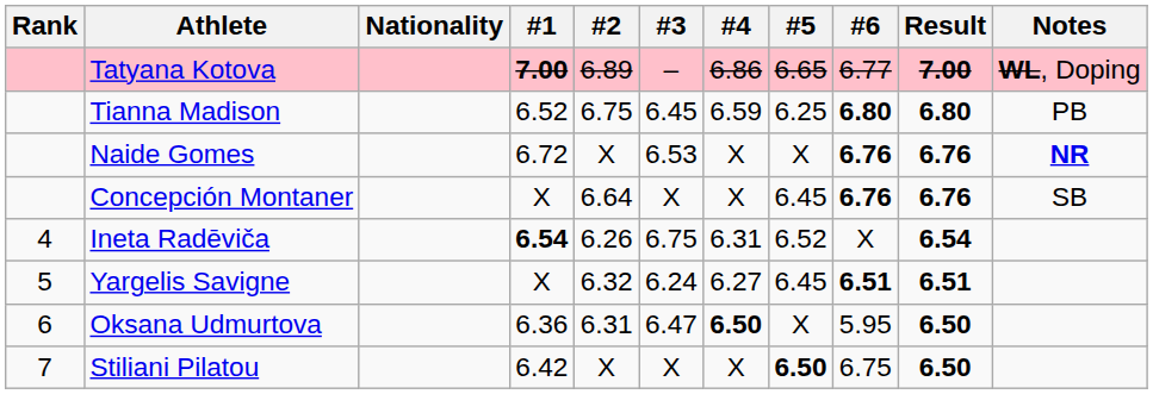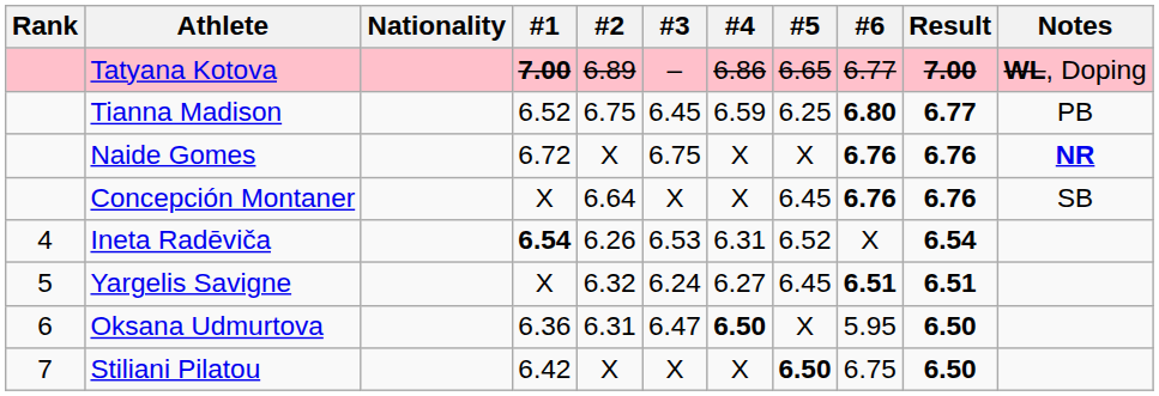 <table class="wikitable" style="text-align:center">
 <tr>
 <th>Rank</th>
 <th>Athlete</th>
 <th>Nationality</th>
 <th>#1</th>
 <th>#2</th>
 <th>#3</th>
 <th>#4</th>
 <th>#5</th>
 <th>#6</th>
 <th>Result</th>
 <th>Notes</th>
 </tr>
 <tr bgcolor=pink>
 <td></td>
 <td align=left><a href='#'>Tatyana Kotova</a></td>
 <td align=left></td>
 <td><s><strong>7.00</strong> </s></td>
 <td><s>6.89 </s></td>
 <td>–</td>
 <td><s>6.86 </s></td>
 <td><s>6.65 </s></td>
 <td><s>6.77 </s></td>
 <td><s><strong>7.00</strong> </s></td>
 <td><s><strong>WL</strong></s>, Doping</td>
 </tr>
 <tr>
 <td></td>
 <td align=left><a href='#'>Tianna Madison</a></td>
 <td align=left></td>
 <td>6.52</td>
 <td>6.75</td>
 <td>6.45</td>
 <td>6.59</td>
 <td>6.25</td>
 <td><strong>6.80</strong></td>
-<td><strong>6.80</strong></td>
+<td><strong>6.77</strong></td>
 <td>PB</td>
 </tr>
 <tr>
 <td></td>
 <td align=left><a href='#'>Naide Gomes</a></td>
 <td align=left></td>
 <td>6.72</td>
 <td>X</td>
-<td>6.53</td>
+<td>6.75</td>
 <td>X</td>
 <td>X</td>
 <td><strong>6.76</strong></td>
 <td><strong>6.76</strong></td>
 <td><strong><a href='#'>NR</a></strong></td>
 </tr>
 <tr>
 <td></td>
 <td align=left><a href='#'>Concepción Montaner</a></td>
 <td align=left></td>
 <td>X</td>
 <td>6.64</td>
 <td>X</td>
 <td>X</td>
 <td>6.45</td>
 <td><strong>6.76</strong></td>
 <td><strong>6.76</strong></td>
 <td>SB</td>
 </tr>
 <tr>
 <td>4</td>
 <td align=left><a href='#'>Ineta Radēviča</a></td>
 <td align=left></td>
 <td><strong>6.54</strong></td>
 <td>6.26</td>
-<td>6.75</td>
+<td>6.53</td>
 <td>6.31</td>
 <td>6.52</td>
 <td>X</td>
 <td><strong>6.54</strong></td>
 <td></td>
 </tr>
 <tr>
 <td>5</td>
 <td align=left><a href='#'>Yargelis Savigne</a></td>
 <td align=left></td>
 <td>X</td>
 <td>6.32</td>
 <td>6.24</td>
 <td>6.27</td>
 <td>6.45</td>
 <td><strong>6.51</strong></td>
 <td><strong>6.51</strong></td>
 <td></td>
 </tr>
 <tr>
 <td>6</td>
 <td align=left><a href='#'>Oksana Udmurtova</a></td>
 <td align=left></td>
 <td>6.36</td>
 <td>6.31</td>
 <td>6.47</td>
 <td><strong>6.50</strong></td>
 <td>X</td>
 <td>5.95</td>
 <td><strong>6.50</strong></td>
 <td></td>
 </tr>
 <tr>
 <td>7</td>
 <td align=left><a href='#'>Stiliani Pilatou</a></td>
 <td align=left></td>
 <td>6.42</td>
 <td>X</td>
 <td>X</td>
 <td>X</td>
 <td><strong>6.50</strong></td>
 <td>6.75</td>
 <td><strong>6.50</strong></td>
 <td></td>
 </tr>
 </table>
